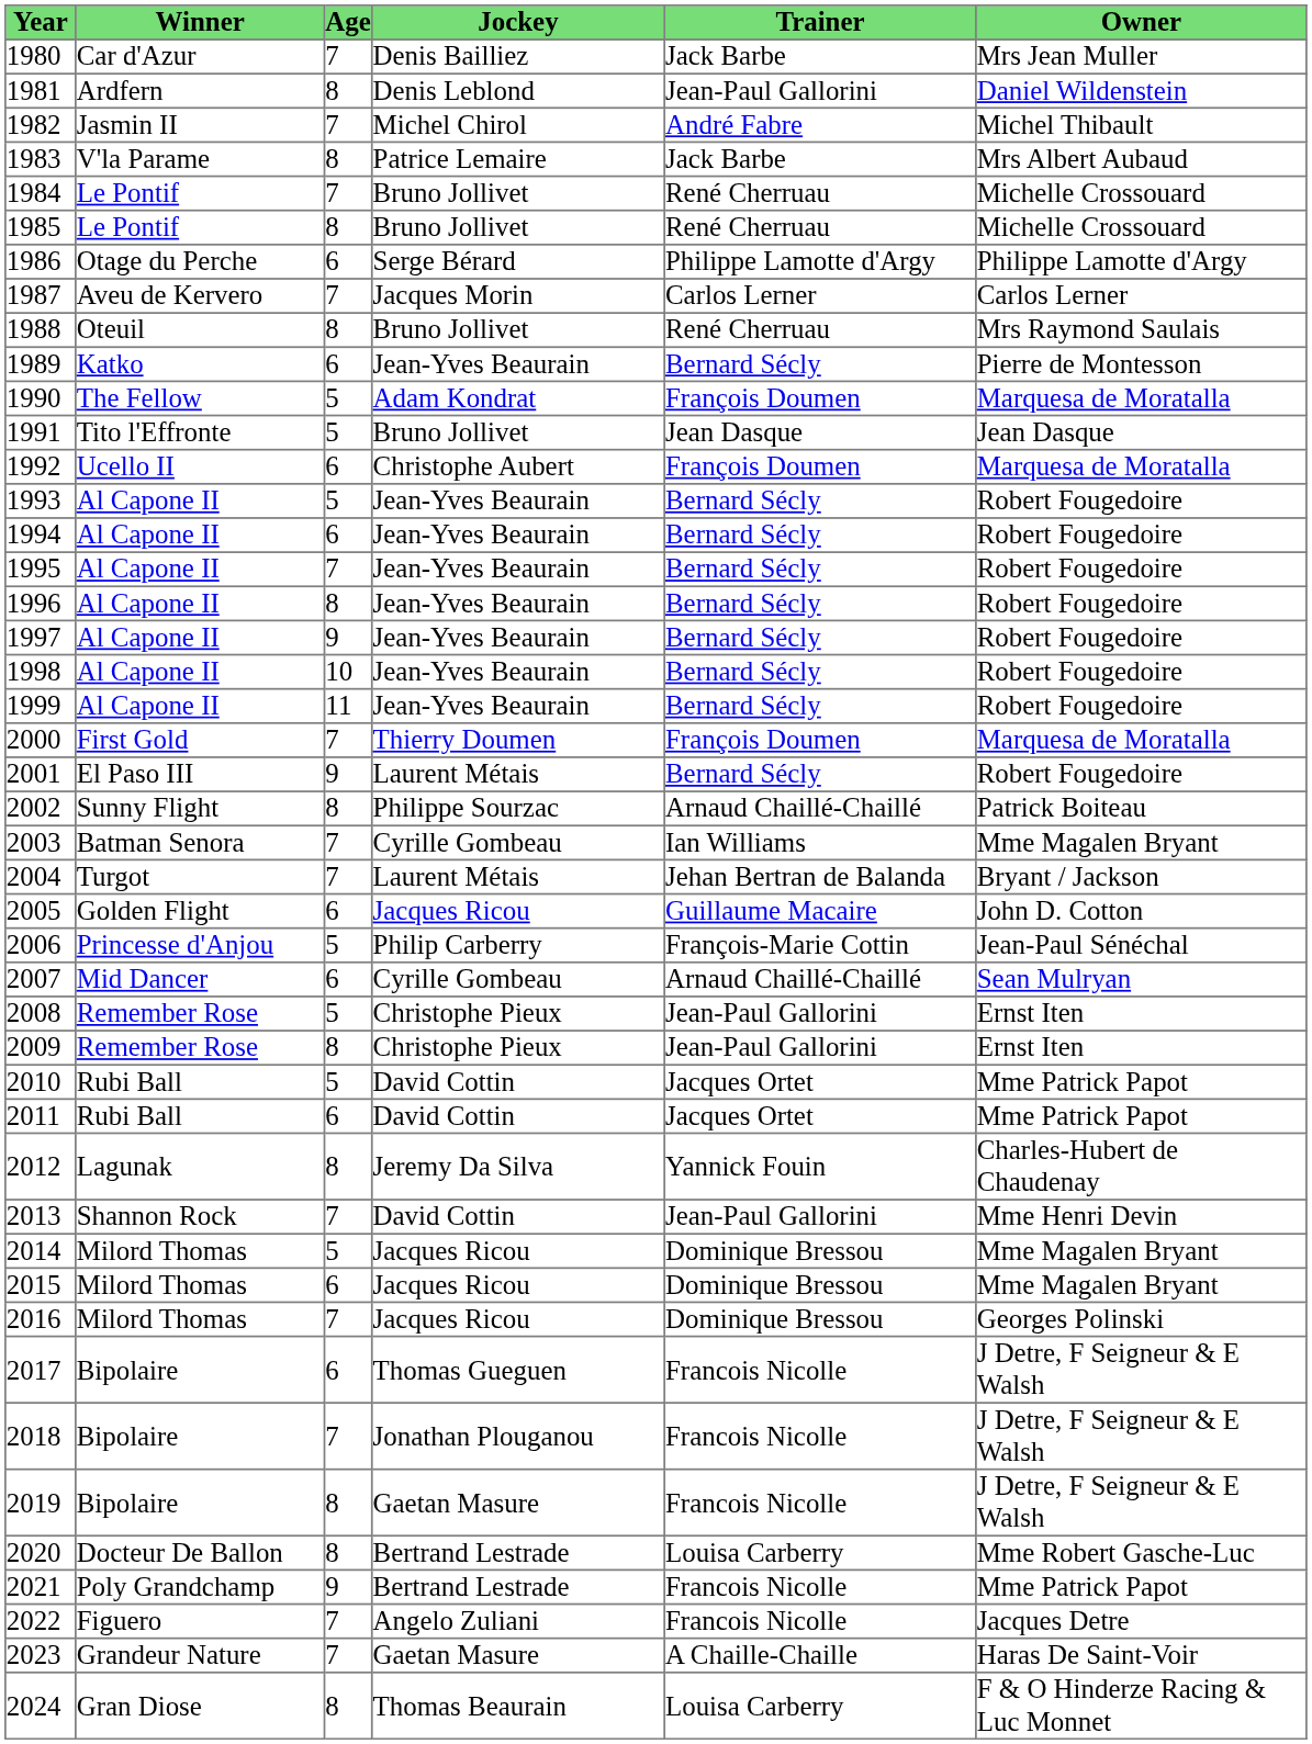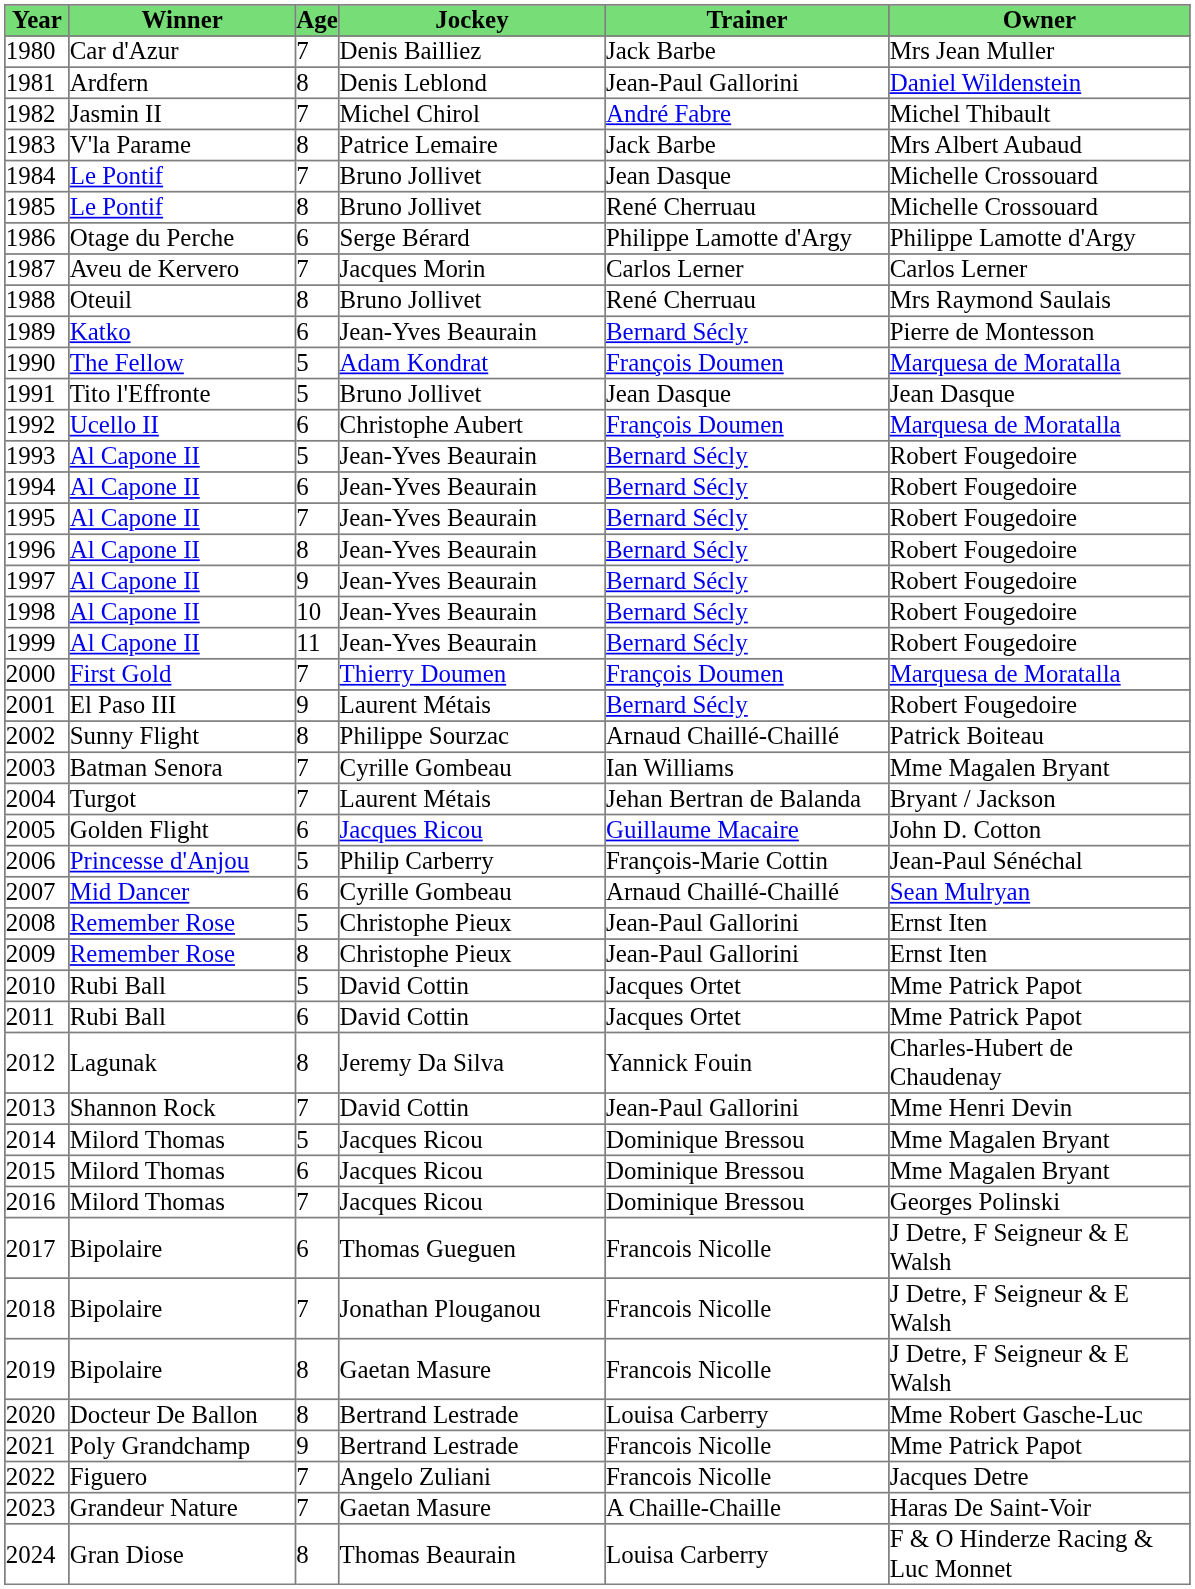 <table class = "sortable" | border="1" cellpadding="0" style="border-collapse: collapse; font-size:90%">
 <tr bgcolor="#77dd77" align="center">
 <th width="36px"><strong>Year</strong><br></th>
 <th width="130px"><strong>Winner</strong><br></th>
 <th><strong>Age</strong><br></th>
 <th width="153px"><strong>Jockey</strong><br></th>
 <th width="163px"><strong>Trainer</strong><br></th>
 <th width="173px"><strong>Owner</strong><br></th>
 </tr>
 <tr>
 <td>1980</td>
 <td>Car d'Azur</td>
 <td>7</td>
 <td>Denis Bailliez</td>
 <td>Jack Barbe</td>
 <td>Mrs Jean Muller</td>
 </tr>
 <tr>
 <td>1981</td>
 <td>Ardfern</td>
 <td>8</td>
 <td>Denis Leblond</td>
 <td>Jean-Paul Gallorini</td>
 <td><a href='#'>Daniel Wildenstein</a></td>
 </tr>
 <tr>
 <td>1982</td>
 <td>Jasmin II</td>
 <td>7</td>
 <td>Michel Chirol</td>
 <td><a href='#'>André Fabre</a></td>
 <td>Michel Thibault</td>
 </tr>
 <tr>
 <td>1983</td>
 <td>V'la Parame</td>
 <td>8</td>
 <td>Patrice Lemaire</td>
 <td>Jack Barbe</td>
 <td>Mrs Albert Aubaud</td>
 </tr>
 <tr>
 <td>1984</td>
 <td><a href='#'>Le Pontif</a></td>
 <td>7</td>
 <td>Bruno Jollivet</td>
-<td>René Cherruau</td>
+<td>Jean Dasque</td>
 <td>Michelle Crossouard</td>
 </tr>
 <tr>
 <td>1985</td>
 <td><a href='#'>Le Pontif</a></td>
 <td>8</td>
 <td>Bruno Jollivet</td>
 <td>René Cherruau</td>
 <td>Michelle Crossouard</td>
 </tr>
 <tr>
 <td>1986</td>
 <td>Otage du Perche</td>
 <td>6</td>
 <td>Serge Bérard</td>
 <td>Philippe Lamotte d'Argy</td>
 <td>Philippe Lamotte d'Argy</td>
 </tr>
 <tr>
 <td>1987</td>
 <td>Aveu de Kervero</td>
 <td>7</td>
 <td>Jacques Morin</td>
 <td>Carlos Lerner</td>
 <td>Carlos Lerner</td>
 </tr>
 <tr>
 <td>1988</td>
 <td>Oteuil</td>
 <td>8</td>
 <td>Bruno Jollivet</td>
 <td>René Cherruau</td>
 <td>Mrs Raymond Saulais</td>
 </tr>
 <tr>
 <td>1989</td>
 <td><a href='#'>Katko</a></td>
 <td>6</td>
 <td>Jean-Yves Beaurain</td>
 <td><a href='#'>Bernard Sécly</a></td>
 <td>Pierre de Montesson</td>
 </tr>
 <tr>
 <td>1990</td>
 <td><a href='#'>The Fellow</a></td>
 <td>5</td>
 <td><a href='#'>Adam Kondrat</a></td>
 <td><a href='#'>François Doumen</a></td>
 <td><a href='#'>Marquesa de Moratalla</a></td>
 </tr>
 <tr>
 <td>1991</td>
 <td>Tito l'Effronte</td>
 <td>5</td>
 <td>Bruno Jollivet</td>
 <td>Jean Dasque</td>
 <td>Jean Dasque</td>
 </tr>
 <tr>
 <td>1992</td>
 <td><a href='#'>Ucello II</a></td>
 <td>6</td>
 <td>Christophe Aubert</td>
 <td><a href='#'>François Doumen</a></td>
 <td><a href='#'>Marquesa de Moratalla</a></td>
 </tr>
 <tr>
 <td>1993</td>
 <td><a href='#'>Al Capone II</a></td>
 <td>5</td>
 <td>Jean-Yves Beaurain</td>
 <td><a href='#'>Bernard Sécly</a></td>
 <td>Robert Fougedoire</td>
 </tr>
 <tr>
 <td>1994</td>
 <td><a href='#'>Al Capone II</a></td>
 <td>6</td>
 <td>Jean-Yves Beaurain</td>
 <td><a href='#'>Bernard Sécly</a></td>
 <td>Robert Fougedoire</td>
 </tr>
 <tr>
 <td>1995</td>
 <td><a href='#'>Al Capone II</a></td>
 <td>7</td>
 <td>Jean-Yves Beaurain</td>
 <td><a href='#'>Bernard Sécly</a></td>
 <td>Robert Fougedoire</td>
 </tr>
 <tr>
 <td>1996</td>
 <td><a href='#'>Al Capone II</a></td>
 <td>8</td>
 <td>Jean-Yves Beaurain</td>
 <td><a href='#'>Bernard Sécly</a></td>
 <td>Robert Fougedoire</td>
 </tr>
 <tr>
 <td>1997</td>
 <td><a href='#'>Al Capone II</a></td>
 <td>9</td>
 <td>Jean-Yves Beaurain</td>
 <td><a href='#'>Bernard Sécly</a></td>
 <td>Robert Fougedoire</td>
 </tr>
 <tr>
 <td>1998</td>
 <td><a href='#'>Al Capone II</a></td>
 <td>10</td>
 <td>Jean-Yves Beaurain</td>
 <td><a href='#'>Bernard Sécly</a></td>
 <td>Robert Fougedoire</td>
 </tr>
 <tr>
 <td>1999</td>
 <td><a href='#'>Al Capone II</a></td>
 <td>11</td>
 <td>Jean-Yves Beaurain</td>
 <td><a href='#'>Bernard Sécly</a></td>
 <td>Robert Fougedoire</td>
 </tr>
 <tr>
 <td>2000</td>
 <td><a href='#'>First Gold</a></td>
 <td>7</td>
 <td><a href='#'>Thierry Doumen</a></td>
 <td><a href='#'>François Doumen</a></td>
 <td><a href='#'>Marquesa de Moratalla</a></td>
 </tr>
 <tr>
 <td>2001</td>
 <td>El Paso III</td>
 <td>9</td>
 <td>Laurent Métais</td>
 <td><a href='#'>Bernard Sécly</a></td>
 <td>Robert Fougedoire</td>
 </tr>
 <tr>
 <td>2002</td>
 <td>Sunny Flight</td>
 <td>8</td>
 <td>Philippe Sourzac</td>
 <td>Arnaud Chaillé-Chaillé</td>
 <td>Patrick Boiteau</td>
 </tr>
 <tr>
 <td>2003</td>
 <td>Batman Senora</td>
 <td>7</td>
 <td>Cyrille Gombeau</td>
 <td>Ian Williams</td>
 <td>Mme Magalen Bryant</td>
 </tr>
 <tr>
 <td>2004</td>
 <td>Turgot</td>
 <td>7</td>
 <td>Laurent Métais</td>
 <td>Jehan Bertran de Balanda</td>
 <td>Bryant / Jackson </td>
 </tr>
 <tr>
 <td>2005</td>
 <td>Golden Flight</td>
 <td>6</td>
 <td><a href='#'>Jacques Ricou</a></td>
 <td><a href='#'>Guillaume Macaire</a></td>
 <td>John D. Cotton</td>
 </tr>
 <tr>
 <td>2006</td>
 <td><a href='#'>Princesse d'Anjou</a></td>
 <td>5</td>
 <td>Philip Carberry</td>
 <td>François-Marie Cottin</td>
 <td>Jean-Paul Sénéchal</td>
 </tr>
 <tr>
 <td>2007</td>
 <td><a href='#'>Mid Dancer</a></td>
 <td>6</td>
 <td>Cyrille Gombeau</td>
 <td>Arnaud Chaillé-Chaillé</td>
 <td><a href='#'>Sean Mulryan</a></td>
 </tr>
 <tr>
 <td>2008</td>
 <td><a href='#'>Remember Rose</a></td>
 <td>5</td>
 <td>Christophe Pieux</td>
 <td>Jean-Paul Gallorini</td>
 <td>Ernst Iten</td>
 </tr>
 <tr>
 <td>2009</td>
 <td><a href='#'>Remember Rose</a></td>
 <td>8</td>
 <td>Christophe Pieux</td>
 <td>Jean-Paul Gallorini</td>
 <td>Ernst Iten</td>
 </tr>
 <tr>
 <td>2010</td>
 <td>Rubi Ball</td>
 <td>5</td>
 <td>David Cottin</td>
 <td>Jacques Ortet</td>
 <td>Mme Patrick Papot</td>
 </tr>
 <tr>
 <td>2011</td>
 <td>Rubi Ball</td>
 <td>6</td>
 <td>David Cottin</td>
 <td>Jacques Ortet</td>
 <td>Mme Patrick Papot</td>
 </tr>
 <tr>
 <td>2012</td>
 <td>Lagunak</td>
 <td>8</td>
 <td>Jeremy Da Silva</td>
 <td>Yannick Fouin</td>
 <td>Charles-Hubert de Chaudenay</td>
 </tr>
 <tr>
 <td>2013</td>
 <td>Shannon Rock</td>
 <td>7</td>
 <td>David Cottin</td>
 <td>Jean-Paul Gallorini</td>
 <td>Mme Henri Devin</td>
 </tr>
 <tr>
 <td>2014</td>
 <td>Milord Thomas</td>
 <td>5</td>
 <td>Jacques Ricou</td>
 <td>Dominique Bressou</td>
 <td>Mme Magalen Bryant</td>
 </tr>
 <tr>
 <td>2015</td>
 <td>Milord Thomas</td>
 <td>6</td>
 <td>Jacques Ricou</td>
 <td>Dominique Bressou</td>
 <td>Mme Magalen Bryant</td>
 </tr>
 <tr>
 <td>2016</td>
 <td>Milord Thomas</td>
 <td>7</td>
 <td>Jacques Ricou</td>
 <td>Dominique Bressou</td>
 <td>Georges Polinski</td>
 </tr>
 <tr>
 <td>2017</td>
 <td>Bipolaire</td>
 <td>6</td>
 <td>Thomas Gueguen</td>
 <td>Francois Nicolle</td>
 <td>J Detre, F Seigneur & E Walsh</td>
 </tr>
 <tr>
 <td>2018</td>
 <td>Bipolaire</td>
 <td>7</td>
 <td>Jonathan Plouganou</td>
 <td>Francois Nicolle</td>
 <td>J Detre, F Seigneur & E Walsh</td>
 </tr>
 <tr>
 <td>2019</td>
 <td>Bipolaire</td>
 <td>8</td>
 <td>Gaetan Masure</td>
 <td>Francois Nicolle</td>
 <td>J Detre, F Seigneur & E Walsh</td>
 </tr>
 <tr>
 <td>2020</td>
 <td>Docteur De Ballon</td>
 <td>8</td>
 <td>Bertrand Lestrade</td>
 <td>Louisa Carberry</td>
 <td>Mme Robert Gasche-Luc</td>
 </tr>
 <tr>
 <td>2021</td>
 <td>Poly Grandchamp</td>
 <td>9</td>
 <td>Bertrand Lestrade</td>
 <td>Francois Nicolle</td>
 <td>Mme Patrick Papot</td>
 </tr>
 <tr>
 <td>2022</td>
 <td>Figuero</td>
 <td>7</td>
 <td>Angelo Zuliani</td>
 <td>Francois Nicolle</td>
 <td>Jacques Detre</td>
 </tr>
 <tr>
 <td>2023</td>
 <td>Grandeur Nature</td>
 <td>7</td>
 <td>Gaetan Masure</td>
 <td>A Chaille-Chaille</td>
 <td>Haras De Saint-Voir</td>
 </tr>
 <tr>
 <td>2024</td>
 <td>Gran Diose</td>
 <td>8</td>
 <td>Thomas Beaurain</td>
 <td>Louisa Carberry</td>
 <td>F & O Hinderze Racing & Luc Monnet</td>
 </tr>
 </table>
